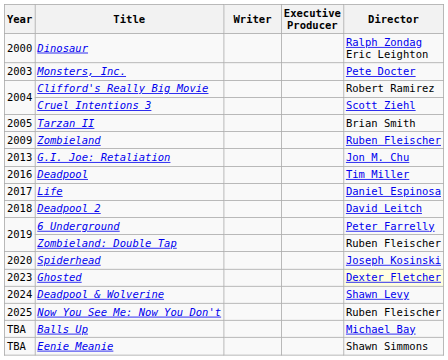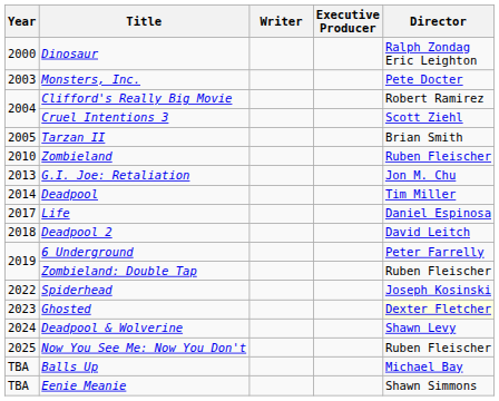 <table class="wikitable">
 <tr>
 <th>Year</th>
 <th>Title</th>
 <th width="65">Writer</th>
 <th width="65">Executive<br>Producer</th>
 <th>Director</th>
 </tr>
 <tr>
 <td>2000</td>
 <td><em><a href='#'>Dinosaur</a></em></td>
 <td></td>
 <td></td>
 <td><a href='#'>Ralph Zondag</a><br>Eric Leighton</td>
 </tr>
 <tr>
 <td>2003</td>
 <td><em><a href='#'>Monsters, Inc.</a></em></td>
 <td></td>
 <td></td>
 <td><a href='#'>Pete Docter</a></td>
 </tr>
 <tr>
 <td rowspan="2">2004</td>
 <td><em><a href='#'>Clifford's Really Big Movie</a></em></td>
 <td></td>
 <td></td>
 <td>Robert Ramirez</td>
 </tr>
 <tr>
 <td><em><a href='#'>Cruel Intentions 3</a></em></td>
 <td></td>
 <td></td>
 <td><a href='#'>Scott Ziehl</a></td>
 </tr>
 <tr>
 <td>2005</td>
 <td><em><a href='#'>Tarzan II</a></em></td>
 <td></td>
 <td></td>
 <td>Brian Smith</td>
 </tr>
 <tr>
-<td>2009</td>
+<td>2010</td>
 <td><em><a href='#'>Zombieland</a></em></td>
 <td></td>
 <td></td>
 <td><a href='#'>Ruben Fleischer</a></td>
 </tr>
 <tr>
 <td>2013</td>
 <td><em><a href='#'>G.I. Joe: Retaliation</a></em></td>
 <td></td>
 <td></td>
 <td><a href='#'>Jon M. Chu</a></td>
 </tr>
 <tr>
-<td>2016</td>
+<td>2014</td>
 <td><em><a href='#'>Deadpool</a></em></td>
 <td></td>
 <td></td>
 <td><a href='#'>Tim Miller</a></td>
 </tr>
 <tr>
 <td>2017</td>
 <td><em><a href='#'>Life</a></em></td>
 <td></td>
 <td></td>
 <td><a href='#'>Daniel Espinosa</a></td>
 </tr>
 <tr>
 <td>2018</td>
 <td><em><a href='#'>Deadpool 2</a></em></td>
 <td></td>
 <td></td>
 <td><a href='#'>David Leitch</a></td>
 </tr>
 <tr>
 <td rowspan="2">2019</td>
 <td><em><a href='#'>6 Underground</a></em></td>
 <td></td>
 <td></td>
 <td><a href='#'>Peter Farrelly</a></td>
 </tr>
 <tr>
 <td><em><a href='#'>Zombieland: Double Tap</a></em></td>
 <td></td>
 <td></td>
 <td>Ruben Fleischer</td>
 </tr>
 <tr>
-<td>2020</td>
+<td>2022</td>
 <td><em><a href='#'>Spiderhead</a></em></td>
 <td></td>
 <td></td>
 <td><a href='#'>Joseph Kosinski</a></td>
 </tr>
 <tr>
 <td>2023</td>
 <td><em><a href='#'>Ghosted</a></em></td>
 <td></td>
 <td></td>
 <td style="background: lightyellow;"><a href='#'>Dexter Fletcher</a></td>
 </tr>
 <tr>
 <td>2024</td>
 <td><em><a href='#'>Deadpool & Wolverine</a></em></td>
 <td></td>
 <td></td>
 <td><a href='#'>Shawn Levy</a></td>
 </tr>
 <tr>
 <td>2025</td>
 <td><em><a href='#'>Now You See Me: Now You Don't</a></em></td>
 <td></td>
 <td></td>
 <td>Ruben Fleischer</td>
 </tr>
 <tr>
 <td>TBA</td>
 <td><em><a href='#'>Balls Up</a></em></td>
 <td></td>
 <td></td>
 <td><a href='#'>Michael Bay</a></td>
 </tr>
 <tr>
 <td>TBA</td>
 <td><em><a href='#'>Eenie Meanie</a></em></td>
 <td></td>
 <td></td>
 <td>Shawn Simmons</td>
 </tr>
 </table>
